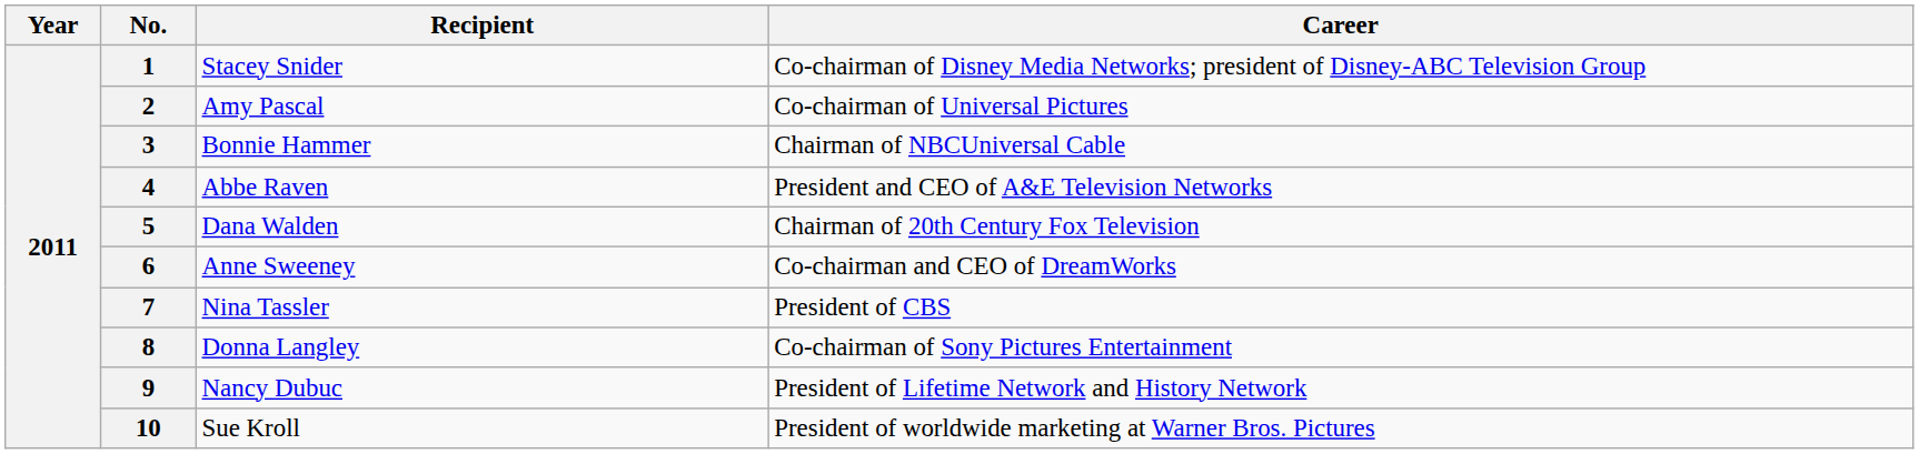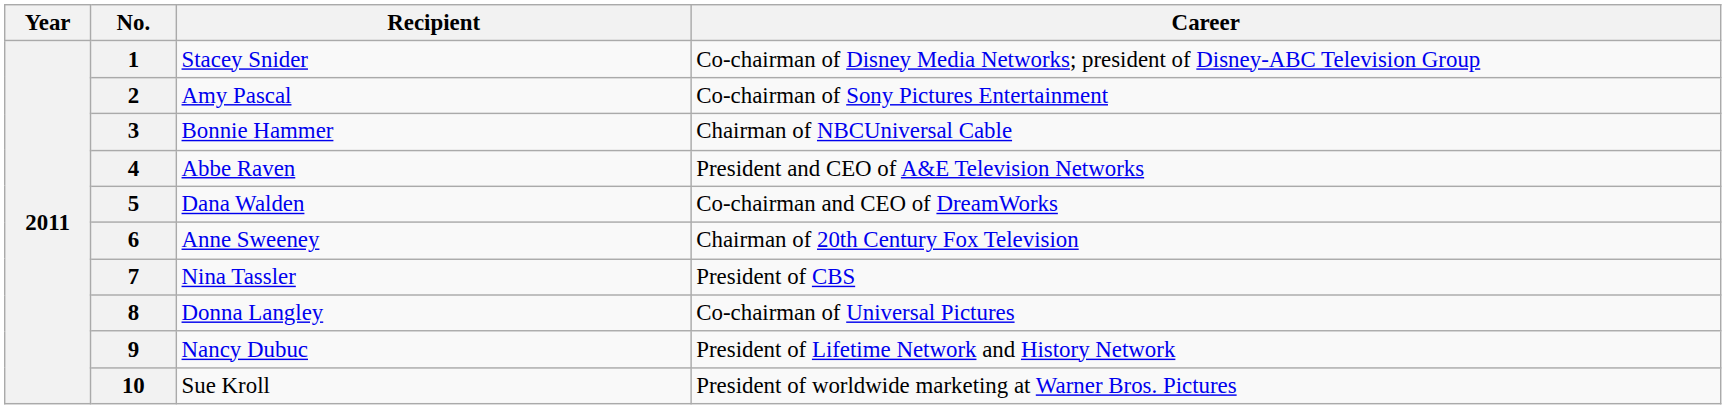 <table class="wikitable" width="95%">
 <tr>
 <th width="5%">Year</th>
 <th width="5%">No.</th>
 <th width="30%">Recipient</th>
 <th width="60%">Career</th>
 </tr>
 <tr>
 <th rowspan="10">2011</th>
 <th>1</th>
 <td><a href='#'>Stacey Snider</a></td>
 <td>Co-chairman of <a href='#'>Disney Media Networks</a>; president of <a href='#'>Disney-ABC Television Group</a></td>
 </tr>
 <tr>
 <th>2</th>
 <td><a href='#'>Amy Pascal</a></td>
-<td>Co-chairman of <a href='#'>Universal Pictures</a></td>
+<td>Co-chairman of <a href='#'>Sony Pictures Entertainment</a></td>
 </tr>
 <tr>
 <th>3</th>
 <td><a href='#'>Bonnie Hammer</a></td>
 <td>Chairman of <a href='#'>NBCUniversal Cable</a></td>
 </tr>
 <tr>
 <th>4</th>
 <td><a href='#'>Abbe Raven</a></td>
 <td>President and CEO of <a href='#'>A&E Television Networks</a></td>
 </tr>
 <tr>
 <th>5</th>
 <td><a href='#'>Dana Walden</a></td>
-<td>Chairman of <a href='#'>20th Century Fox Television</a></td>
+<td>Co-chairman and CEO of <a href='#'>DreamWorks</a></td>
 </tr>
 <tr>
 <th>6</th>
 <td><a href='#'>Anne Sweeney</a></td>
-<td>Co-chairman and CEO of <a href='#'>DreamWorks</a></td>
+<td>Chairman of <a href='#'>20th Century Fox Television</a></td>
 </tr>
 <tr>
 <th>7</th>
 <td><a href='#'>Nina Tassler</a></td>
 <td>President of <a href='#'>CBS</a></td>
 </tr>
 <tr>
 <th>8</th>
 <td><a href='#'>Donna Langley</a></td>
-<td>Co-chairman of <a href='#'>Sony Pictures Entertainment</a></td>
+<td>Co-chairman of <a href='#'>Universal Pictures</a></td>
 </tr>
 <tr>
 <th>9</th>
 <td><a href='#'>Nancy Dubuc</a></td>
 <td>President of <a href='#'>Lifetime Network</a> and <a href='#'>History Network</a></td>
 </tr>
 <tr>
 <th>10</th>
 <td>Sue Kroll</td>
 <td>President of worldwide marketing at <a href='#'>Warner Bros. Pictures</a></td>
 </tr>
 </table>
